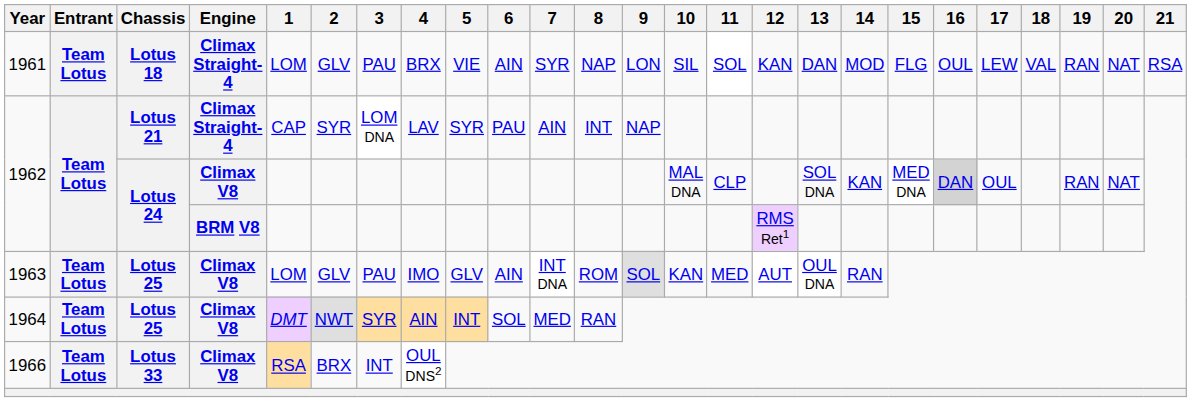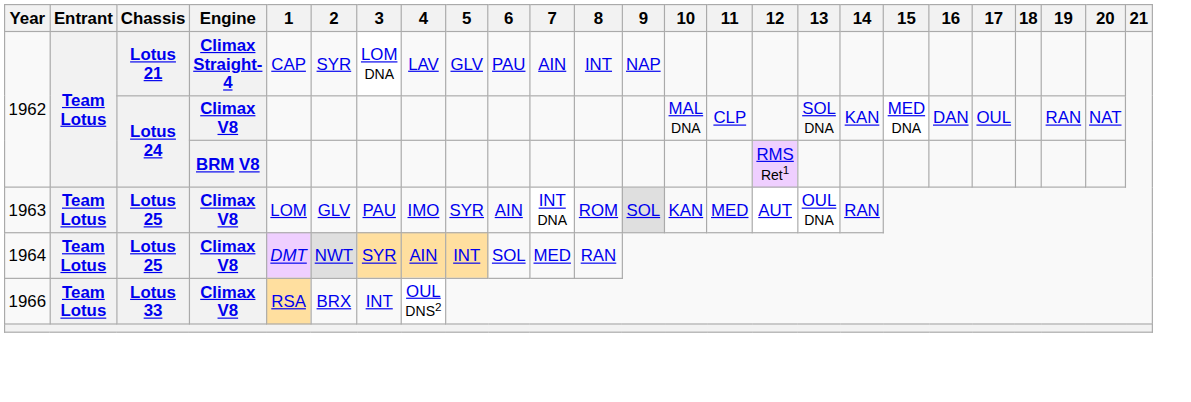 <table class="wikitable" style="text-align:center; font-size:90%">
 <tr>
 <th>Year</th>
 <th>Entrant</th>
 <th>Chassis</th>
 <th>Engine</th>
 <th>1</th>
 <th>2</th>
 <th>3</th>
 <th>4</th>
 <th>5</th>
 <th>6</th>
 <th>7</th>
 <th>8</th>
 <th>9</th>
 <th>10</th>
 <th>11</th>
 <th>12</th>
 <th>13</th>
 <th>14</th>
 <th>15</th>
 <th>16</th>
 <th>17</th>
 <th>18</th>
 <th>19</th>
 <th>20</th>
 <th>21</th>
 </tr>
 <tr>
-<td>1961</td>
-<th><a href='#'>Team Lotus</a></th>
-<th><a href='#'>Lotus 18</a></th>
-<th><a href='#'>Climax</a> <a href='#'>Straight-4</a></th>
-<td><a href='#'>LOM</a></td>
-<td><a href='#'>GLV</a></td>
-<td><a href='#'>PAU</a></td>
-<td><a href='#'>BRX</a></td>
-<td><a href='#'>VIE</a></td>
-<td><a href='#'>AIN</a></td>
-<td><a href='#'>SYR</a></td>
-<td><a href='#'>NAP</a></td>
-<td><a href='#'>LON</a></td>
-<td><a href='#'>SIL</a></td>
-<td style="background:#fff;"><a href='#'>SOL</a><br></td>
-<td><a href='#'>KAN</a></td>
-<td><a href='#'>DAN</a></td>
-<td><a href='#'>MOD</a></td>
-<td><a href='#'>FLG</a></td>
-<td><a href='#'>OUL</a></td>
-<td><a href='#'>LEW</a></td>
-<td><a href='#'>VAL</a></td>
-<td><a href='#'>RAN</a></td>
-<td><a href='#'>NAT</a></td>
-<td><a href='#'>RSA</a></td>
-</tr>
-<tr>
 <td rowspan=3>1962</td>
 <th rowspan=3><a href='#'>Team Lotus</a></th>
 <th><a href='#'>Lotus 21</a></th>
 <th><a href='#'>Climax</a> <a href='#'>Straight-4</a></th>
 <td><a href='#'>CAP</a></td>
 <td><a href='#'>SYR</a></td>
 <td style="background:#fff;"><a href='#'>LOM</a><br><small>DNA</small></td>
 <td><a href='#'>LAV</a></td>
-<td><a href='#'>SYR</a></td>
+<td><a href='#'>GLV</a></td>
 <td><a href='#'>PAU</a></td>
 <td><a href='#'>AIN</a></td>
 <td><a href='#'>INT</a></td>
 <td><a href='#'>NAP</a></td>
 <td></td>
 <td></td>
 <td></td>
 <td></td>
 <td></td>
 <td></td>
 <td></td>
 <td></td>
 <td></td>
 <td></td>
 <td></td>
 </tr>
 <tr>
 <th rowspan=2><a href='#'>Lotus 24</a></th>
 <th><a href='#'>Climax</a> <a href='#'>V8</a></th>
 <td></td>
 <td></td>
 <td></td>
 <td></td>
 <td></td>
 <td></td>
 <td></td>
 <td></td>
 <td></td>
 <td><a href='#'>MAL</a><br><small>DNA</small></td>
 <td><a href='#'>CLP</a></td>
 <td></td>
 <td><a href='#'>SOL</a><br><small>DNA</small></td>
 <td><a href='#'>KAN</a></td>
 <td style="background:#fff;"><a href='#'>MED</a><br><small>DNA</small></td>
-<td style="background: lightgrey;"><a href='#'>DAN</a></td>
+<td><a href='#'>DAN</a></td>
 <td><a href='#'>OUL</a></td>
 <td></td>
 <td><a href='#'>RAN</a></td>
 <td><a href='#'>NAT</a></td>
 </tr>
 <tr>
 <th><a href='#'>BRM</a> <a href='#'>V8</a></th>
 <td></td>
 <td></td>
 <td></td>
 <td></td>
 <td></td>
 <td></td>
 <td></td>
 <td></td>
 <td></td>
 <td></td>
 <td></td>
 <td style="background:#EFCFFF;"><a href='#'>RMS</a><br><small>Ret<sup>1</sup></small></td>
 <td></td>
 <td></td>
 <td></td>
 <td></td>
 <td></td>
 <td></td>
 <td></td>
 <td></td>
 </tr>
 <tr>
 <td>1963</td>
 <th><a href='#'>Team Lotus</a></th>
 <th><a href='#'>Lotus 25</a></th>
 <th><a href='#'>Climax</a> <a href='#'>V8</a></th>
 <td><a href='#'>LOM</a></td>
 <td><a href='#'>GLV</a></td>
 <td><a href='#'>PAU</a></td>
 <td><a href='#'>IMO</a></td>
-<td><a href='#'>GLV</a></td>
+<td><a href='#'>SYR</a></td>
 <td><a href='#'>AIN</a></td>
 <td style="background:#fff;"><a href='#'>INT</a><br><small>DNA</small></td>
 <td><a href='#'>ROM</a></td>
 <td style="background:#DFDFDF;"><a href='#'>SOL</a><br></td>
 <td><a href='#'>KAN</a></td>
 <td><a href='#'>MED</a></td>
 <td style="background:#fff;"><a href='#'>AUT</a><br></td>
 <td style="background:#fff;"><a href='#'>OUL</a><br><small>DNA</small></td>
 <td><a href='#'>RAN</a></td>
 </tr>
 <tr>
 <td>1964</td>
 <th><a href='#'>Team Lotus</a></th>
 <th><a href='#'>Lotus 25</a></th>
 <th><a href='#'>Climax</a> <a href='#'>V8</a></th>
 <td style="background:#EFCFFF;"><em><a href='#'>DMT</a></em><br></td>
 <td style="background:#DFDFDF;"><a href='#'>NWT</a><br></td>
 <td style="background:#FFDF9F;"><a href='#'>SYR</a><br></td>
 <td style="background:#FFDF9F;"><a href='#'>AIN</a><br></td>
 <td style="background:#FFDF9F;"><a href='#'>INT</a><br></td>
 <td><a href='#'>SOL</a></td>
 <td><a href='#'>MED</a></td>
 <td><a href='#'>RAN</a></td>
 </tr>
 <tr>
 <td>1966</td>
 <th><a href='#'>Team Lotus</a></th>
 <th><a href='#'>Lotus</a> <a href='#'>33</a></th>
 <th><a href='#'>Climax</a> <a href='#'>V8</a></th>
 <td style="background:#FFDF9F;"><a href='#'>RSA</a><br></td>
 <td><a href='#'>BRX</a></td>
 <td><a href='#'>INT</a></td>
 <td style="background:#fff;"><a href='#'>OUL</a><br><small>DNS<sup>2</sup></small></td>
 </tr>
 <tr>
 <th colspan="25"></th>
 </tr>
 </table>
